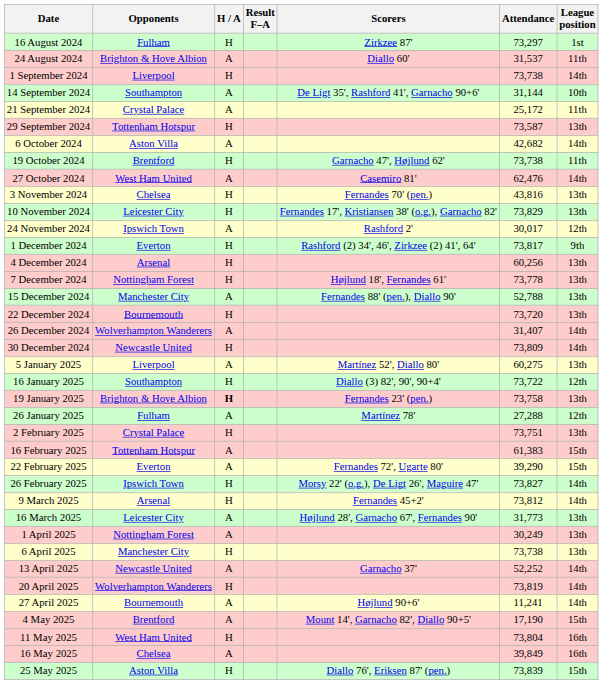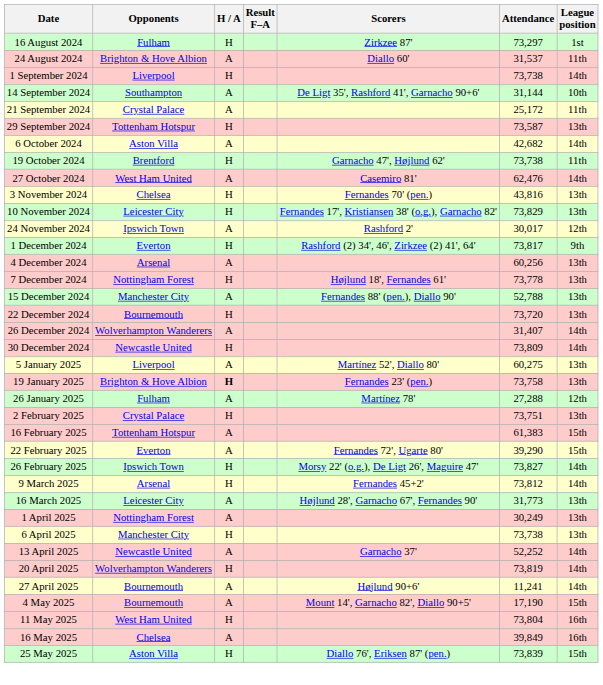 <table class="wikitable" style="text-align:center">
 <tr>
 <th>Date</th>
 <th>Opponents</th>
 <th>H / A</th>
 <th>Result<br>F–A</th>
 <th>Scorers</th>
 <th>Attendance</th>
 <th>League<br>position</th>
 </tr>
 <tr bgcolor="#ccffcc">
 <td>16 August 2024</td>
 <td><a href='#'>Fulham</a></td>
 <td>H</td>
 <td></td>
 <td><a href='#'>Zirkzee</a> 87'</td>
 <td>73,297</td>
 <td>1st</td>
 </tr>
 <tr bgcolor="#ffcccc">
 <td>24 August 2024</td>
 <td><a href='#'>Brighton & Hove Albion</a></td>
 <td>A</td>
 <td></td>
 <td><a href='#'>Diallo</a> 60'</td>
 <td>31,537</td>
 <td>11th</td>
 </tr>
 <tr bgcolor="#ffcccc">
 <td>1 September 2024</td>
 <td><a href='#'>Liverpool</a></td>
 <td>H</td>
 <td></td>
 <td></td>
 <td>73,738</td>
 <td>14th</td>
 </tr>
 <tr bgcolor="#ccffcc">
 <td>14 September 2024</td>
 <td><a href='#'>Southampton</a></td>
 <td>A</td>
 <td></td>
 <td><a href='#'>De Ligt</a> 35', <a href='#'>Rashford</a> 41', <a href='#'>Garnacho</a> 90+6'</td>
 <td>31,144</td>
 <td>10th</td>
 </tr>
 <tr bgcolor="#ffffcc">
 <td>21 September 2024</td>
 <td><a href='#'>Crystal Palace</a></td>
 <td>A</td>
 <td></td>
 <td></td>
 <td>25,172</td>
 <td>11th</td>
 </tr>
 <tr bgcolor="#ffcccc">
 <td>29 September 2024</td>
 <td><a href='#'>Tottenham Hotspur</a></td>
 <td>H</td>
 <td></td>
 <td></td>
 <td>73,587</td>
 <td>13th</td>
 </tr>
 <tr bgcolor="#ffffcc">
 <td>6 October 2024</td>
 <td><a href='#'>Aston Villa</a></td>
 <td>A</td>
 <td></td>
 <td></td>
 <td>42,682</td>
 <td>14th</td>
 </tr>
 <tr bgcolor="#ccffcc">
 <td>19 October 2024</td>
 <td><a href='#'>Brentford</a></td>
 <td>H</td>
 <td></td>
 <td><a href='#'>Garnacho</a> 47', <a href='#'>Højlund</a> 62'</td>
 <td>73,738</td>
 <td>11th</td>
 </tr>
 <tr bgcolor="#ffcccc">
 <td>27 October 2024</td>
 <td><a href='#'>West Ham United</a></td>
 <td>A</td>
 <td></td>
 <td><a href='#'>Casemiro</a> 81'</td>
 <td>62,476</td>
 <td>14th</td>
 </tr>
 <tr bgcolor="#ffffcc">
 <td>3 November 2024</td>
 <td><a href='#'>Chelsea</a></td>
 <td>H</td>
 <td></td>
 <td><a href='#'>Fernandes</a> 70' (<a href='#'>pen.</a>)</td>
 <td>43,816</td>
 <td>13th</td>
 </tr>
 <tr bgcolor="#ccffcc">
 <td>10 November 2024</td>
 <td><a href='#'>Leicester City</a></td>
 <td>H</td>
 <td></td>
 <td><a href='#'>Fernandes</a> 17', <a href='#'>Kristiansen</a> 38' (<a href='#'>o.g.</a>), <a href='#'>Garnacho</a> 82'</td>
 <td>73,829</td>
 <td>13th</td>
 </tr>
 <tr bgcolor="#ffffcc">
 <td>24 November 2024</td>
 <td><a href='#'>Ipswich Town</a></td>
 <td>A</td>
 <td></td>
 <td><a href='#'>Rashford</a> 2'</td>
 <td>30,017</td>
 <td>12th</td>
 </tr>
 <tr bgcolor="#ccffcc">
 <td>1 December 2024</td>
 <td><a href='#'>Everton</a></td>
 <td>H</td>
 <td></td>
 <td><a href='#'>Rashford</a> (2) 34', 46', <a href='#'>Zirkzee</a> (2) 41', 64'</td>
 <td>73,817</td>
 <td>9th</td>
 </tr>
 <tr bgcolor="#ffcccc">
 <td>4 December 2024</td>
 <td><a href='#'>Arsenal</a></td>
-<td>H</td>
+<td>A</td>
 <td></td>
 <td></td>
 <td>60,256</td>
 <td>13th</td>
 </tr>
 <tr bgcolor="#ffcccc">
 <td>7 December 2024</td>
 <td><a href='#'>Nottingham Forest</a></td>
 <td>H</td>
 <td></td>
 <td><a href='#'>Højlund</a> 18', <a href='#'>Fernandes</a> 61'</td>
 <td>73,778</td>
 <td>13th</td>
 </tr>
 <tr bgcolor="#ccffcc">
 <td>15 December 2024</td>
 <td><a href='#'>Manchester City</a></td>
 <td>A</td>
 <td></td>
 <td><a href='#'>Fernandes</a> 88' (<a href='#'>pen.</a>), <a href='#'>Diallo</a> 90'</td>
 <td>52,788</td>
 <td>13th</td>
 </tr>
 <tr bgcolor="#ffcccc">
 <td>22 December 2024</td>
 <td><a href='#'>Bournemouth</a></td>
 <td>H</td>
 <td></td>
 <td></td>
 <td>73,720</td>
 <td>13th</td>
 </tr>
 <tr bgcolor="#ffcccc">
 <td>26 December 2024</td>
 <td><a href='#'>Wolverhampton Wanderers</a></td>
 <td>A</td>
 <td></td>
 <td></td>
 <td>31,407</td>
 <td>14th</td>
 </tr>
 <tr bgcolor="#ffcccc">
 <td>30 December 2024</td>
 <td><a href='#'>Newcastle United</a></td>
 <td>H</td>
 <td></td>
 <td></td>
 <td>73,809</td>
 <td>14th</td>
 </tr>
 <tr bgcolor="#ffffcc">
 <td>5 January 2025</td>
 <td><a href='#'>Liverpool</a></td>
 <td>A</td>
 <td></td>
 <td><a href='#'>Martínez</a> 52', <a href='#'>Diallo</a> 80'</td>
 <td>60,275</td>
 <td>13th</td>
-</tr>
-<tr bgcolor="#ccffcc">
-<td>16 January 2025</td>
-<td><a href='#'>Southampton</a></td>
-<td>H</td>
-<td></td>
-<td><a href='#'>Diallo</a> (3) 82', 90', 90+4'</td>
-<td>73,722</td>
-<td>12th</td>
 </tr>
 <tr bgcolor="#ffcccc">
 <td>19 January 2025</td>
 <td><a href='#'>Brighton & Hove Albion</a></td>
 <td><strong>H</strong></td>
 <td></td>
 <td><a href='#'>Fernandes</a> 23' (<a href='#'>pen.</a>)</td>
 <td>73,758</td>
 <td>13th</td>
 </tr>
 <tr bgcolor="#ccffcc">
 <td>26 January 2025</td>
 <td><a href='#'>Fulham</a></td>
 <td>A</td>
 <td></td>
 <td><a href='#'>Martínez</a> 78'</td>
 <td>27,288</td>
 <td>12th</td>
 </tr>
 <tr bgcolor="#ffcccc">
 <td>2 February 2025</td>
 <td><a href='#'>Crystal Palace</a></td>
 <td>H</td>
 <td></td>
 <td></td>
 <td>73,751</td>
 <td>13th</td>
 </tr>
 <tr bgcolor="#ffcccc">
 <td>16 February 2025</td>
 <td><a href='#'>Tottenham Hotspur</a></td>
 <td>A</td>
 <td></td>
 <td></td>
 <td>61,383</td>
 <td>15th</td>
 </tr>
 <tr bgcolor="#ffffcc">
 <td>22 February 2025</td>
 <td><a href='#'>Everton</a></td>
 <td>A</td>
 <td></td>
 <td><a href='#'>Fernandes</a> 72', <a href='#'>Ugarte</a> 80'</td>
 <td>39,290</td>
 <td>15th</td>
 </tr>
 <tr bgcolor="#ccffcc">
 <td>26 February 2025</td>
 <td><a href='#'>Ipswich Town</a></td>
 <td>H</td>
 <td></td>
 <td><a href='#'>Morsy</a> 22' (<a href='#'>o.g.</a>), <a href='#'>De Ligt</a> 26', <a href='#'>Maguire</a> 47'</td>
 <td>73,827</td>
 <td>14th</td>
 </tr>
 <tr bgcolor="#ffffcc">
 <td>9 March 2025</td>
 <td><a href='#'>Arsenal</a></td>
 <td>H</td>
 <td></td>
 <td><a href='#'>Fernandes</a> 45+2'</td>
 <td>73,812</td>
 <td>14th</td>
 </tr>
 <tr bgcolor="#ccffcc">
 <td>16 March 2025</td>
 <td><a href='#'>Leicester City</a></td>
 <td>A</td>
 <td></td>
 <td><a href='#'>Højlund</a> 28', <a href='#'>Garnacho</a> 67', <a href='#'>Fernandes</a> 90'</td>
 <td>31,773</td>
 <td>13th</td>
 </tr>
 <tr bgcolor="#ffcccc">
 <td>1 April 2025</td>
 <td><a href='#'>Nottingham Forest</a></td>
 <td>A</td>
 <td></td>
 <td></td>
 <td>30,249</td>
 <td>13th</td>
 </tr>
 <tr bgcolor="#ffffcc">
 <td>6 April 2025</td>
 <td><a href='#'>Manchester City</a></td>
 <td>H</td>
 <td></td>
 <td></td>
 <td>73,738</td>
 <td>13th</td>
 </tr>
 <tr bgcolor="#ffcccc">
 <td>13 April 2025</td>
 <td><a href='#'>Newcastle United</a></td>
 <td>A</td>
 <td></td>
 <td><a href='#'>Garnacho</a> 37'</td>
 <td>52,252</td>
 <td>14th</td>
 </tr>
 <tr bgcolor="#ffcccc">
 <td>20 April 2025</td>
 <td><a href='#'>Wolverhampton Wanderers</a></td>
 <td>H</td>
 <td></td>
 <td></td>
 <td>73,819</td>
 <td>14th</td>
 </tr>
 <tr bgcolor="#ffffcc">
 <td>27 April 2025</td>
 <td><a href='#'>Bournemouth</a></td>
 <td>A</td>
 <td></td>
 <td><a href='#'>Højlund</a> 90+6'</td>
 <td>11,241</td>
 <td>14th</td>
 </tr>
 <tr bgcolor="#ffcccc">
 <td>4 May 2025</td>
-<td><a href='#'>Brentford</a></td>
+<td><a href='#'>Bournemouth</a></td>
 <td>A</td>
 <td></td>
 <td><a href='#'>Mount</a> 14', <a href='#'>Garnacho</a> 82', <a href='#'>Diallo</a> 90+5'</td>
 <td>17,190</td>
 <td>15th</td>
 </tr>
 <tr bgcolor="#ffcccc">
 <td>11 May 2025</td>
 <td><a href='#'>West Ham United</a></td>
 <td>H</td>
 <td></td>
 <td></td>
 <td>73,804</td>
 <td>16th</td>
 </tr>
 <tr bgcolor="#ffcccc">
 <td>16 May 2025</td>
 <td><a href='#'>Chelsea</a></td>
 <td>A</td>
 <td></td>
 <td></td>
 <td>39,849</td>
 <td>16th</td>
 </tr>
 <tr bgcolor="#ccffcc">
 <td>25 May 2025</td>
 <td><a href='#'>Aston Villa</a></td>
 <td>H</td>
 <td></td>
 <td><a href='#'>Diallo</a> 76', <a href='#'>Eriksen</a> 87' (<a href='#'>pen.</a>)</td>
 <td>73,839</td>
 <td>15th</td>
 </tr>
 </table>
